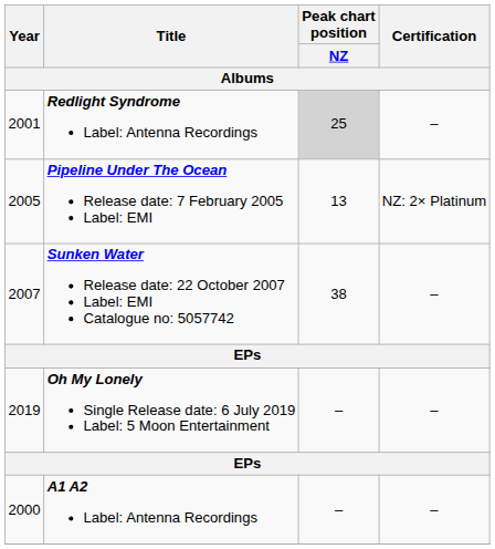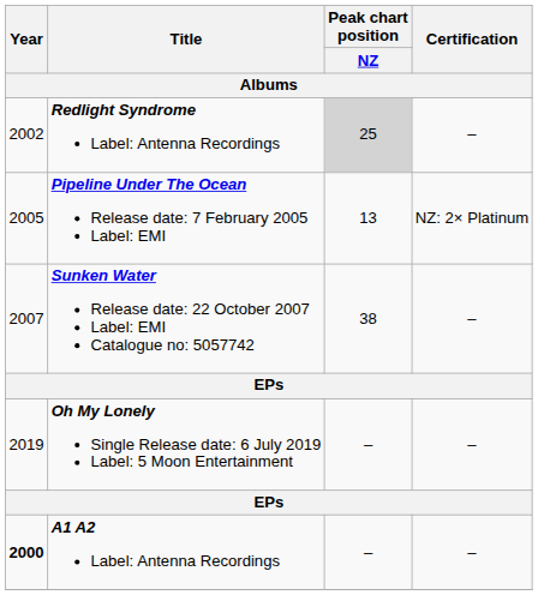 <table class="wikitable">
 <tr>
 <th rowspan="2">Year</th>
 <th rowspan="2">Title</th>
 <th>Peak chart<br>position</th>
 <th rowspan="2">Certification</th>
 </tr>
 <tr>
 <th><a href='#'>NZ</a></th>
 </tr>
 <tr>
 <th colspan="4">Albums</th>
 </tr>
 <tr>
-<td>2001</td>
+<td>2002</td>
 <td><strong><em>Redlight Syndrome</em></strong><br><ul><li>Label: Antenna Recordings</li></ul></td>
 <td align="center" style="background: lightgrey;">25</td>
 <td align="center">–</td>
 </tr>
 <tr>
 <td>2005</td>
 <td><strong><em><a href='#'>Pipeline Under The Ocean</a></em></strong><br><ul><li>Release date: 7 February 2005</li><li>Label: EMI</li></ul></td>
 <td align="center">13</td>
 <td>NZ: 2× Platinum</td>
 </tr>
 <tr>
 <td>2007</td>
 <td><strong><em><a href='#'>Sunken Water</a></em></strong><br><ul><li>Release date: 22 October 2007</li><li>Label: EMI</li><li>Catalogue no: 5057742</li></ul></td>
 <td align="center">38</td>
 <td align="center">–</td>
 </tr>
 <tr>
 <th colspan="6">EPs</th>
 </tr>
 <tr>
 <td>2019</td>
 <td><strong><em>Oh My Lonely</em></strong><br><ul><li>Single Release date: 6 July 2019</li><li>Label: 5 Moon Entertainment</li></ul></td>
 <td align="center">–</td>
 <td align="center">–</td>
 </tr>
 <tr>
 <th colspan="6">EPs</th>
 </tr>
 <tr>
-<td>2000</td>
+<td><strong>2000</strong></td>
 <td><strong><em>A1 A2</em></strong><br><ul><li>Label: Antenna Recordings</li></ul></td>
 <td align="center">–</td>
 <td align="center">–</td>
 </tr>
 <tr>
 </tr>
 </table>
